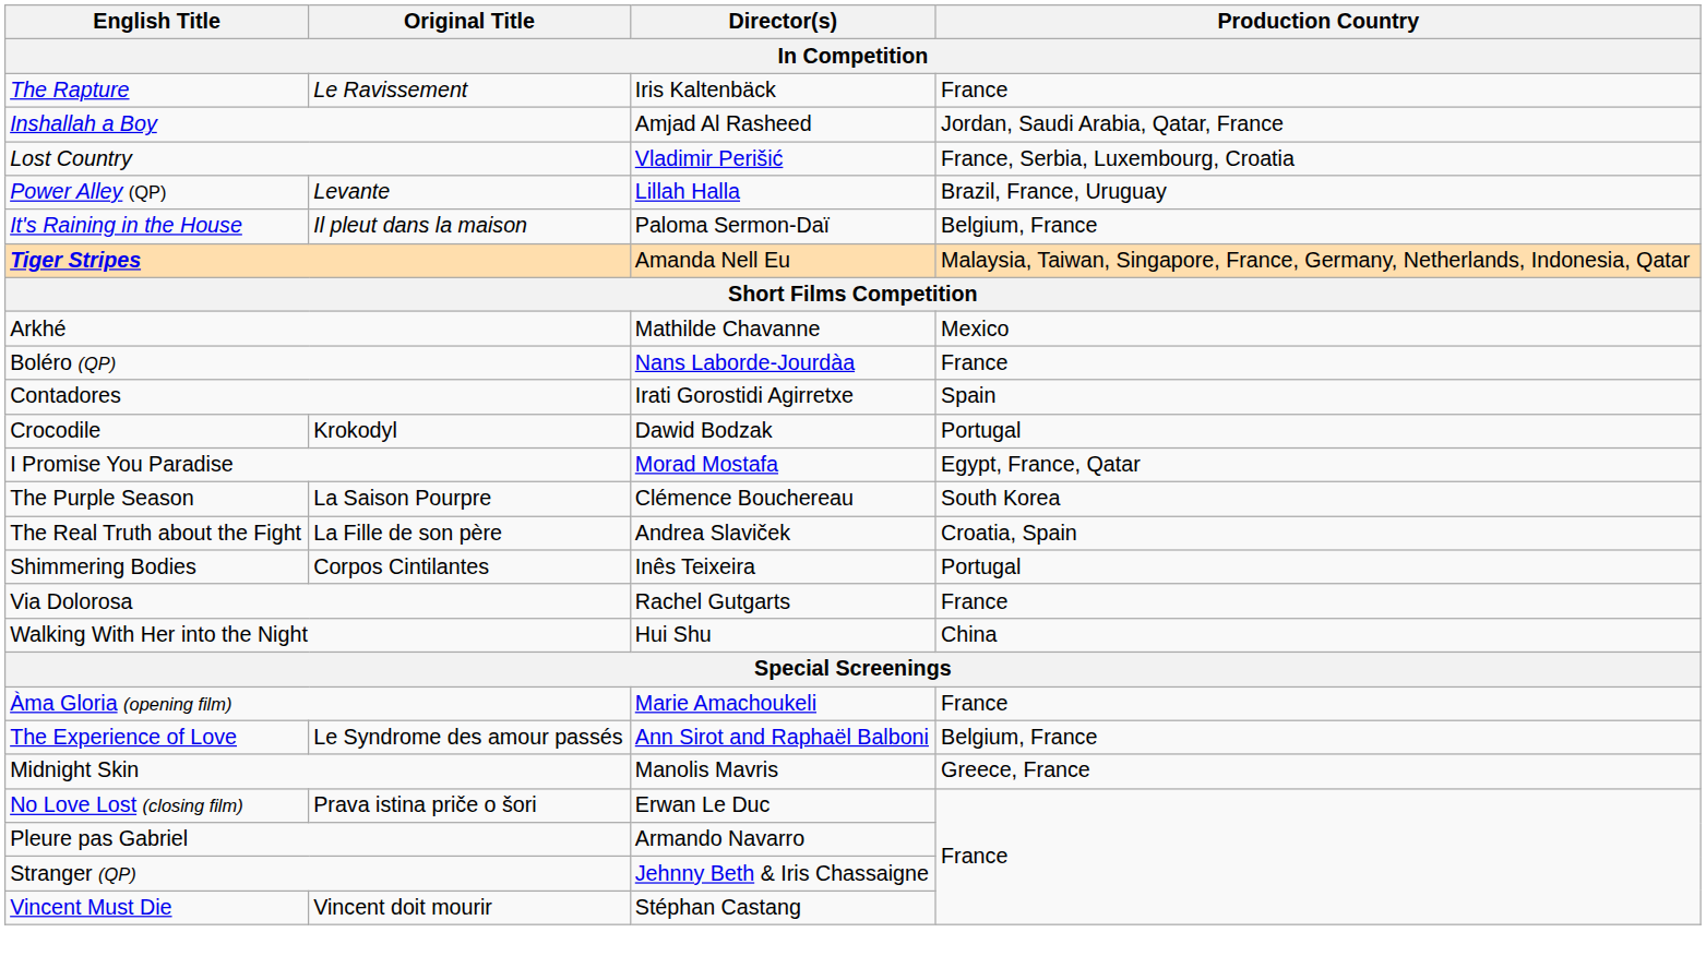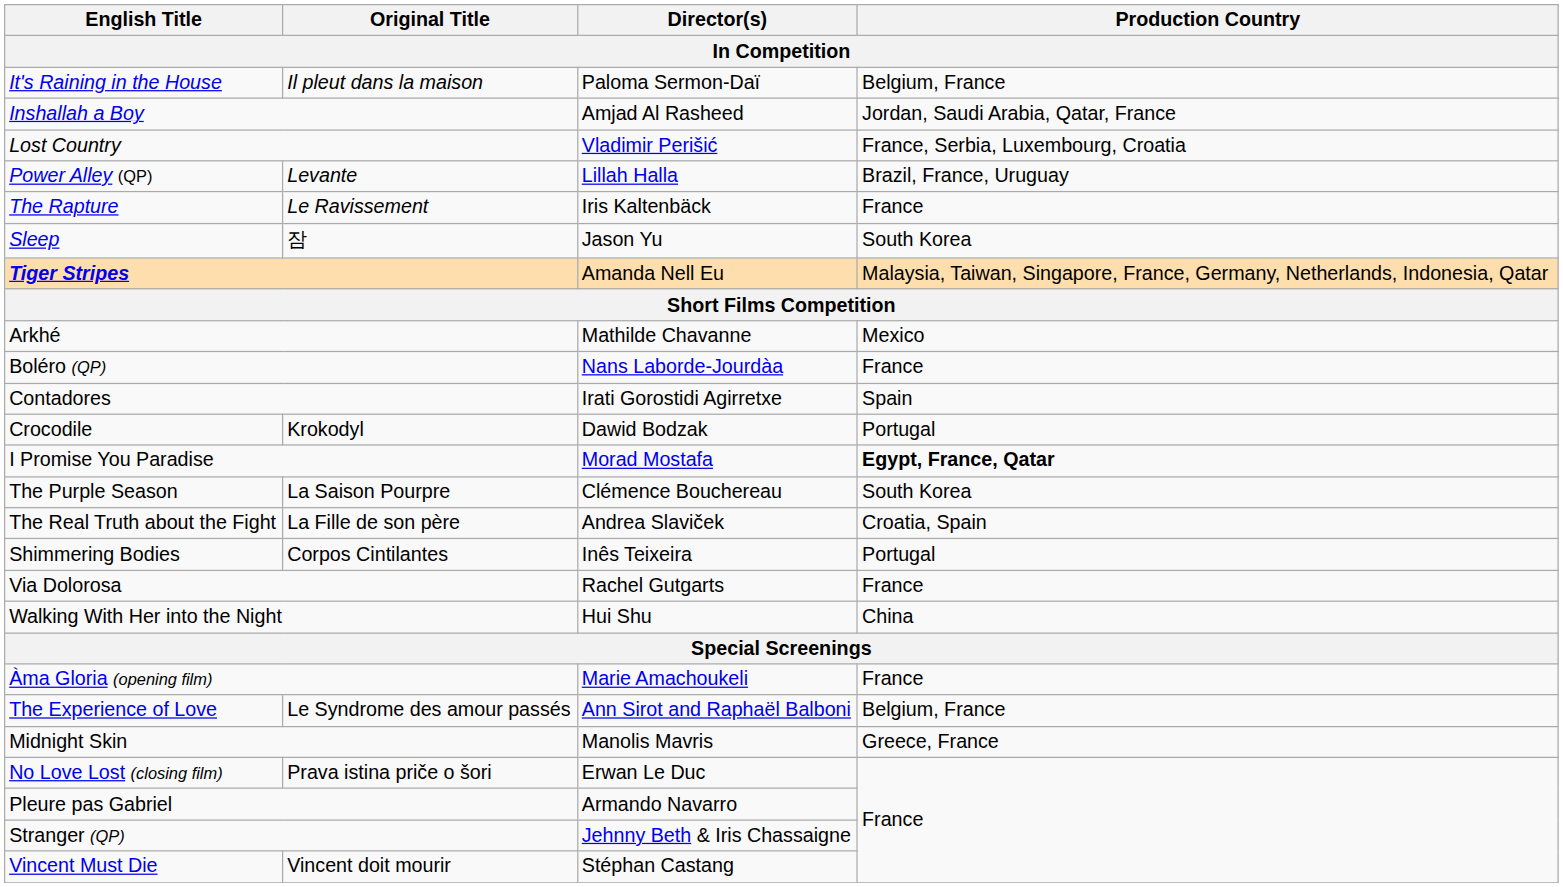 <table class="wikitable" style="width:100%; margin-bottom:2px">
 <tr>
 <th scope="col">English Title</th>
 <th scope="col">Original Title</th>
 <th scope="col">Director(s)</th>
 <th scope="col">Production Country</th>
 </tr>
 <tr>
 <th colspan="4">In Competition</th>
 </tr>
 <tr>
-<td><em><a href='#'>The Rapture</a></em> </td>
-<td><em>Le Ravissement</em></td>
-<td>Iris Kaltenbäck</td>
-<td>France</td>
+<td><em><a href='#'>It's Raining in the House</a></em> </td>
+<td><em>Il pleut dans la maison</em></td>
+<td>Paloma Sermon-Daï</td>
+<td>Belgium, France</td>
 </tr>
 <tr>
 <td colspan="2"><em><a href='#'>Inshallah a Boy</a></em> </td>
 <td>Amjad Al Rasheed</td>
 <td>Jordan, Saudi Arabia, Qatar, France</td>
 </tr>
 <tr>
 <td colspan="2"><em>Lost Country</em></td>
 <td><a href='#'>Vladimir Perišić</a></td>
 <td>France, Serbia, Luxembourg, Croatia</td>
 </tr>
 <tr>
 <td><em><a href='#'>Power Alley</a></em>  <small>(QP)</small></td>
 <td><em>Levante</em></td>
 <td><a href='#'>Lillah Halla</a></td>
 <td>Brazil, France, Uruguay</td>
 </tr>
 <tr>
-<td><em><a href='#'>It's Raining in the House</a></em> </td>
-<td><em>Il pleut dans la maison</em></td>
-<td>Paloma Sermon-Daï</td>
-<td>Belgium, France</td>
+<td><em><a href='#'>The Rapture</a></em> </td>
+<td><em>Le Ravissement</em></td>
+<td>Iris Kaltenbäck</td>
+<td>France</td>
+</tr>
+<tr>
+<td><em><a href='#'>Sleep</a></em> </td>
+<td>잠</td>
+<td>Jason Yu</td>
+<td>South Korea</td>
 </tr>
 <tr style="background:#FFDEAD;">
 <td colspan="2"><strong><em><a href='#'>Tiger Stripes</a><em> <strong></td>
 <td></strong>Amanda Nell Eu<strong></td>
 <td></strong>Malaysia, Taiwan, Singapore, France, Germany, Netherlands, Indonesia, Qatar<strong></td>
 </tr>
 <tr>
 <th colspan="4">Short Films Competition</th>
 </tr>
 <tr>
 <td colspan="2"></em>Arkhé<em></td>
 <td>Mathilde Chavanne</td>
 <td>Mexico</td>
 </tr>
 <tr>
 <td colspan="2"></em>Boléro<em> <small>(QP)</small></td>
 <td><a href='#'>Nans Laborde-Jourdàa</a></td>
 <td>France</td>
 </tr>
 <tr>
 <td colspan="2"></em>Contadores<em></td>
 <td>Irati Gorostidi Agirretxe</td>
 <td>Spain</td>
 </tr>
 <tr>
 <td></em>Crocodile<em></td>
 <td></em>Krokodyl<em></td>
 <td>Dawid Bodzak</td>
 <td>Portugal</td>
 </tr>
 <tr>
 <td colspan="2"></em>I Promise You Paradise<em></td>
 <td><a href='#'>Morad Mostafa</a></td>
-<td>Egypt, France, Qatar</td>
+<td><strong>Egypt, France, Qatar</strong></td>
 </tr>
 <tr>
 <td></em>The Purple Season<em></td>
 <td></em>La Saison Pourpre<em></td>
 <td>Clémence Bouchereau</td>
 <td>South Korea</td>
 </tr>
 <tr>
 <td></em>The Real Truth about the Fight<em></td>
 <td></em>La Fille de son père<em></td>
 <td>Andrea Slaviček</td>
 <td>Croatia, Spain</td>
 </tr>
 <tr>
 <td></em>Shimmering Bodies<em></td>
 <td></em>Corpos Cintilantes<em></td>
 <td>Inês Teixeira</td>
 <td>Portugal</td>
 </tr>
 <tr>
 <td colspan="2"></em>Via Dolorosa<em></td>
 <td>Rachel Gutgarts</td>
 <td>France</td>
 </tr>
 <tr>
 <td colspan="2">Walking With Her into the Night</td>
 <td>Hui Shu</td>
 <td>China</td>
 </tr>
 <tr>
 <th colspan="4">Special Screenings</th>
 </tr>
 <tr>
 <td colspan="2"></em><a href='#'>Àma Gloria</a><em> <small>(opening film)</small></td>
 <td><a href='#'>Marie Amachoukeli</a></td>
 <td>France</td>
 </tr>
 <tr>
 <td></em><a href='#'>The Experience of Love</a><em></td>
 <td></em>Le Syndrome des amour passés<em></td>
 <td><a href='#'>Ann Sirot and Raphaël Balboni</a></td>
 <td>Belgium, France</td>
 </tr>
 <tr>
 <td colspan="2"></em>Midnight Skin<em></td>
 <td>Manolis Mavris</td>
 <td>Greece, France</td>
 </tr>
 <tr>
 <td></em><a href='#'>No Love Lost</a><em> <small>(closing film)</small></td>
 <td></em>Prava istina priče o šori<em></td>
 <td>Erwan Le Duc</td>
 <td rowspan="4">France</td>
 </tr>
 <tr>
 <td colspan="2"></em>Pleure pas Gabriel<em></td>
 <td>Armando Navarro</td>
 </tr>
 <tr>
 <td colspan="2"></em>Stranger<em> <small>(QP)</small></td>
 <td><a href='#'>Jehnny Beth</a> & Iris Chassaigne</td>
 </tr>
 <tr>
 <td></em><a href='#'>Vincent Must Die</a><em> </td>
 <td></em>Vincent doit mourir<em></td>
 <td>Stéphan Castang</td>
 </tr>
 </table>
